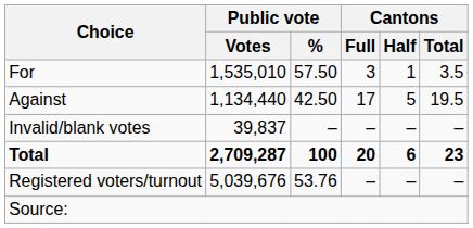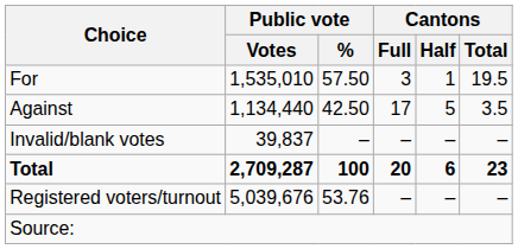 <table class=wikitable style=text-align:right>
 <tr>
 <th rowspan=2>Choice</th>
 <th colspan=2>Public vote</th>
 <th colspan=3>Cantons</th>
 </tr>
 <tr>
 <th>Votes</th>
 <th>%</th>
 <th>Full</th>
 <th>Half</th>
 <th>Total</th>
 </tr>
 <tr>
 <td align=left>For</td>
 <td>1,535,010</td>
 <td>57.50</td>
 <td>3</td>
 <td>1</td>
-<td>3.5</td>
+<td>19.5</td>
 </tr>
 <tr>
 <td align=left>Against</td>
 <td>1,134,440</td>
 <td>42.50</td>
 <td>17</td>
 <td>5</td>
-<td>19.5</td>
+<td>3.5</td>
 </tr>
 <tr>
 <td align=left>Invalid/blank votes</td>
 <td>39,837</td>
 <td>–</td>
 <td>–</td>
 <td>–</td>
 <td>–</td>
 </tr>
 <tr>
 <td align=left><strong>Total</strong></td>
 <td><strong>2,709,287</strong></td>
 <td><strong>100</strong></td>
 <td><strong>20</strong></td>
 <td><strong>6</strong></td>
 <td><strong>23</strong></td>
 </tr>
 <tr>
 <td align=left>Registered voters/turnout</td>
 <td>5,039,676</td>
 <td>53.76</td>
 <td>–</td>
 <td>–</td>
 <td>–</td>
 </tr>
 <tr>
 <td align=left colspan=6>Source: </td>
 </tr>
 </table>
